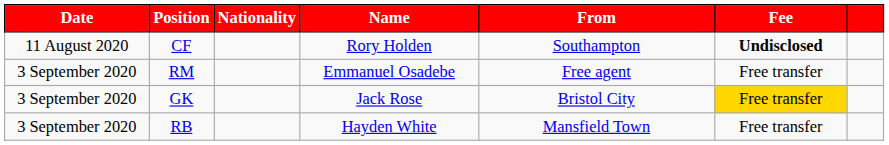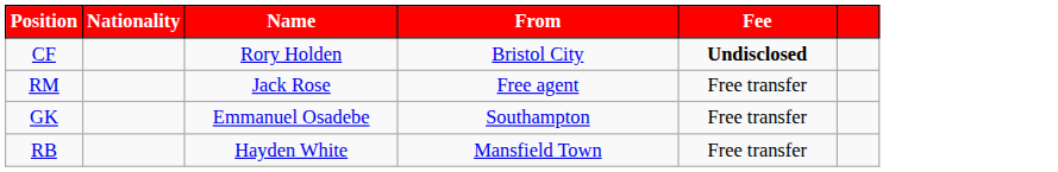 <table class="wikitable"  style="text-align:center; font-size:90%; ">
 <tr>
-<th style="background:#FF0000;color:#FFFFFF;border:1px solid #000000; width:120px;">Date</th>
 <th style="background:#FF0000;color:#FFFFFF;border:1px solid #000000; width:50px;">Position</th>
 <th style="background:#FF0000;color:#FFFFFF;border:1px solid #000000; width:50px;">Nationality</th>
 <th style="background:#FF0000;color:#FFFFFF;border:1px solid #000000; width:150px;">Name</th>
 <th style="background:#FF0000;color:#FFFFFF;border:1px solid #000000; width:200px;">From</th>
 <th style="background:#FF0000;color:#FFFFFF;border:1px solid #000000; width:110px;">Fee</th>
 <th style="background:#FF0000;color:#FFFFFF;border:1px solid #000000; width:25px;"></th>
 </tr>
 <tr>
-<td>11 August 2020</td>
 <td><a href='#'>CF</a></td>
 <td></td>
 <td><a href='#'>Rory Holden</a></td>
-<td> <a href='#'>Southampton</a></td>
+<td> <a href='#'>Bristol City</a></td>
 <td><strong>Undisclosed</strong></td>
 <td></td>
 </tr>
 <tr>
-<td>3 September 2020</td>
 <td><a href='#'>RM</a></td>
 <td></td>
-<td><a href='#'>Emmanuel Osadebe</a></td>
+<td><a href='#'>Jack Rose</a></td>
 <td> <a href='#'>Free agent</a></td>
 <td>Free transfer</td>
 <td></td>
 </tr>
 <tr>
-<td>3 September 2020</td>
 <td><a href='#'>GK</a></td>
 <td></td>
-<td><a href='#'>Jack Rose</a></td>
-<td> <a href='#'>Bristol City</a></td>
-<td style="background: gold;">Free transfer</td>
+<td><a href='#'>Emmanuel Osadebe</a></td>
+<td> <a href='#'>Southampton</a></td>
+<td>Free transfer</td>
 <td></td>
 </tr>
 <tr>
-<td>3 September 2020</td>
 <td><a href='#'>RB</a></td>
 <td></td>
 <td><a href='#'>Hayden White</a></td>
 <td> <a href='#'>Mansfield Town</a></td>
 <td>Free transfer</td>
 <td></td>
 </tr>
 </table>
